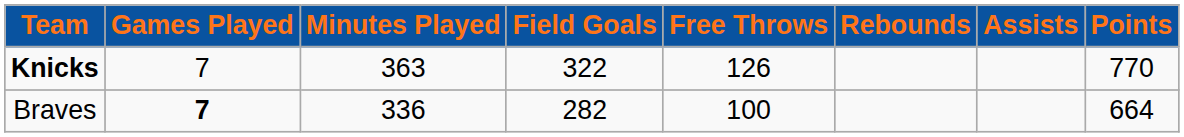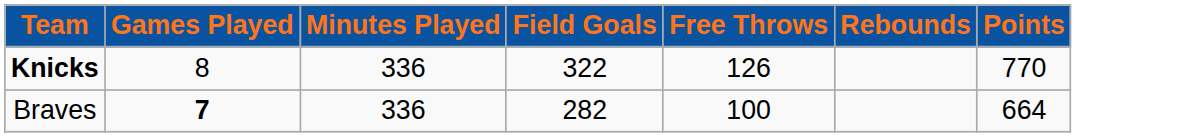 <table class="wikitable">
 <tr>
 <th style="color:#FF7518; background:#0953a0;">Team</th>
 <th style="color:#FF7518; background:#0953a0;">Games Played</th>
 <th style="color:#FF7518; background:#0953a0;">Minutes Played</th>
 <th style="color:#FF7518; background:#0953a0;">Field Goals</th>
 <th style="color:#FF7518; background:#0953a0;">Free Throws</th>
 <th style="color:#FF7518; background:#0953a0;">Rebounds</th>
-<th style="color:#FF7518; background:#0953a0;">Assists</th>
 <th style="color:#FF7518; background:#0953a0;">Points</th>
 </tr>
 <tr align="center">
 <td><strong>Knicks</strong></td>
-<td>7</td>
-<td>363</td>
+<td>8</td>
+<td>336</td>
 <td>322</td>
 <td>126</td>
-<td></td>
 <td></td>
 <td>770</td>
 </tr>
 <tr align="center">
 <td>Braves</td>
 <td><strong>7</strong></td>
 <td>336</td>
 <td>282</td>
 <td>100</td>
 <td></td>
-<td></td>
 <td>664</td>
 </tr>
 </table>
